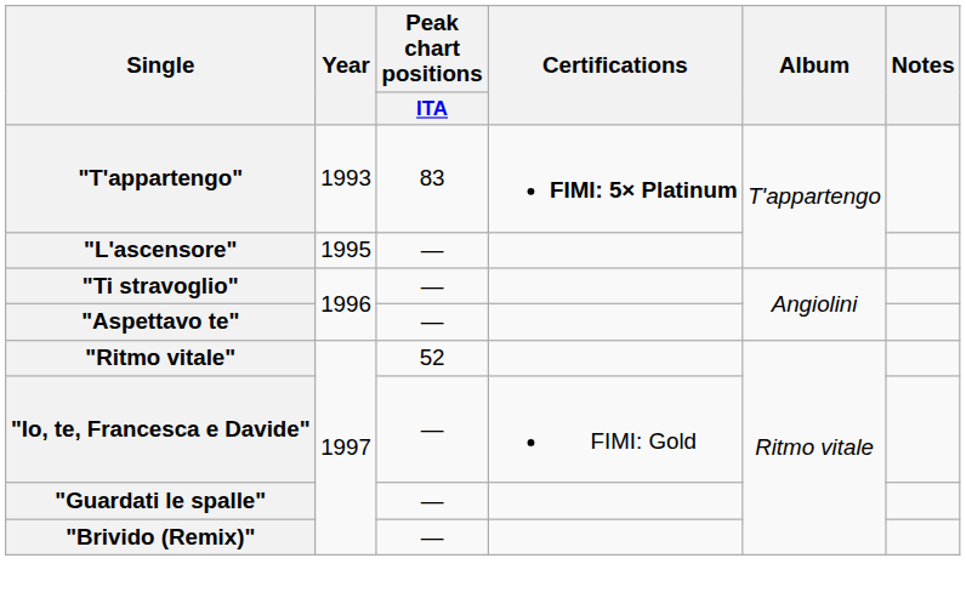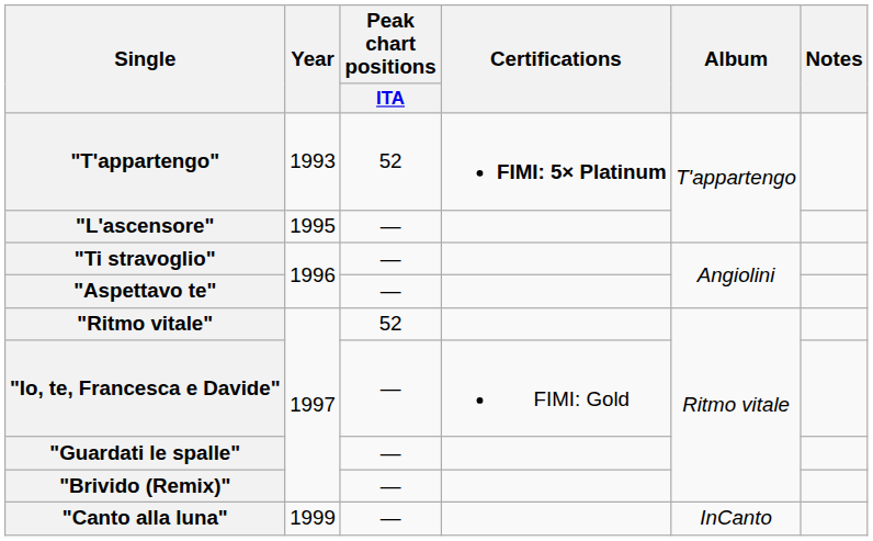 <table class="wikitable plainrowheaders" style="text-align:center;">
 <tr>
 <th scope="col" rowspan="2">Single</th>
 <th scope="col" rowspan="2">Year</th>
 <th scope="col" colspan="1">Peak chart positions</th>
 <th scope="col" rowspan="2">Certifications</th>
 <th scope="col" rowspan="2">Album</th>
 <th scope="col" rowspan="2">Notes</th>
 </tr>
 <tr>
 <th scope="col" style="width:3em;font-size:90%;"><a href='#'>ITA</a></th>
 </tr>
 <tr>
 <th scope="row">"T'appartengo"</th>
 <td>1993</td>
-<td>83</td>
+<td>52</td>
 <td><strong><br><ul><li>FIMI: 5× Platinum</li></ul></strong></td>
 <td rowspan="2"><em>T'appartengo</em></td>
 <td></td>
 </tr>
 <tr>
 <th scope="row">"L'ascensore"</th>
 <td>1995</td>
 <td>—</td>
 <td></td>
 <td></td>
 </tr>
 <tr>
 <th scope="row">"Ti stravoglio"</th>
 <td rowspan="2">1996</td>
 <td>—</td>
 <td></td>
 <td rowspan="2"><em>Angiolini</em></td>
 <td></td>
 </tr>
 <tr>
 <th scope="row">"Aspettavo te"</th>
 <td>—</td>
 <td></td>
 <td></td>
 </tr>
 <tr>
 <th scope="row">"Ritmo vitale"</th>
 <td rowspan="4">1997</td>
 <td>52</td>
 <td></td>
 <td rowspan="4"><em>Ritmo vitale</em></td>
 <td></td>
 </tr>
 <tr>
 <th scope="row">"Io, te, Francesca e Davide"</th>
 <td>—</td>
 <td><br><ul><li>FIMI: Gold</li></ul></td>
 <td></td>
 </tr>
 <tr>
 <th scope="row">"Guardati le spalle"</th>
 <td>—</td>
 <td></td>
 <td></td>
 </tr>
 <tr>
 <th scope="row">"Brivido (Remix)"</th>
 <td>—</td>
 <td></td>
 <td></td>
 </tr>
+<tr>
+<th scope="row">"Canto alla luna"</th>
+<td>1999</td>
+<td>—</td>
+<td></td>
+<td><em>InCanto</em></td>
+<td></td>
+</tr>
 </table>
